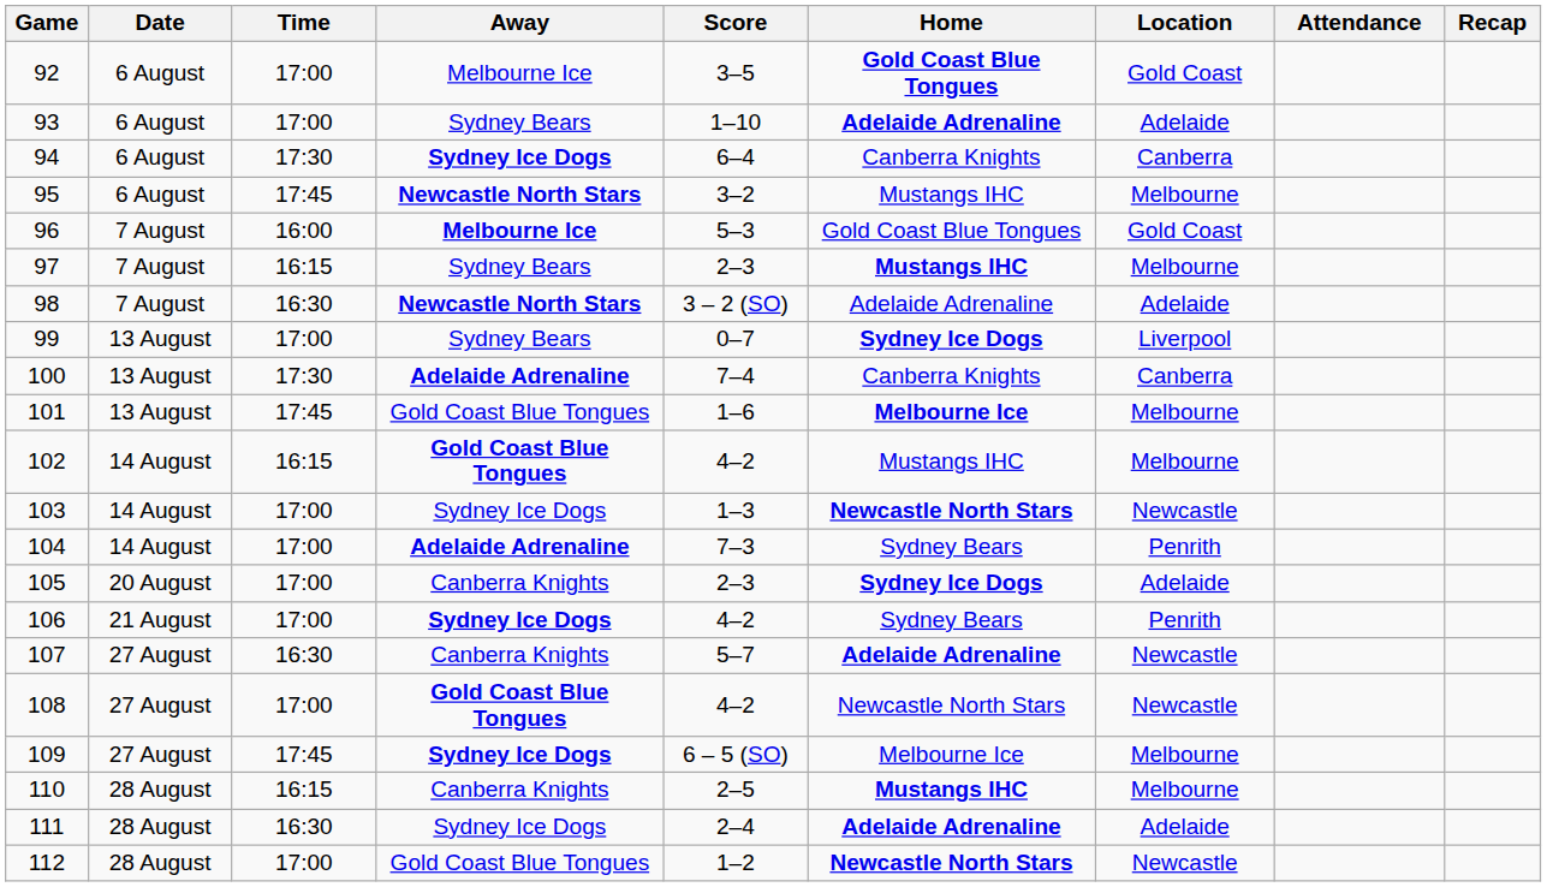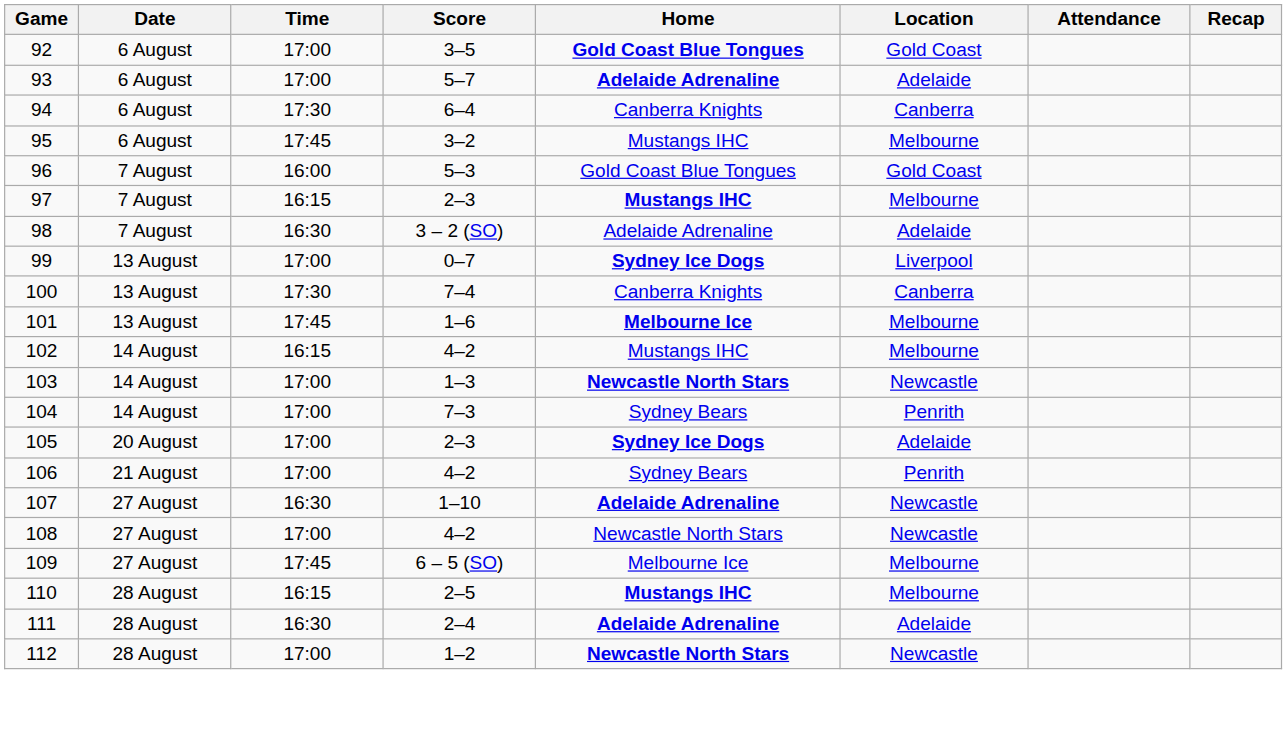 <table class="wikitable" width="85%" style="margin: 1em auto 1em auto">
 <tr>
 <th width="1%">Game</th>
 <th width="6%">Date</th>
 <th width="6%">Time</th>
-<th width="12%">Away</th>
 <th width="6%">Score</th>
 <th width="12%">Home</th>
 <th width="7%">Location</th>
 <th width="4%">Attendance</th>
 <th width="2%">Recap</th>
 </tr>
 <tr align="center">
 <td>92</td>
 <td>6 August</td>
 <td>17:00</td>
-<td><a href='#'>Melbourne Ice</a></td>
 <td>3–5</td>
 <td><strong><a href='#'>Gold Coast Blue Tongues</a></strong></td>
 <td><a href='#'>Gold Coast</a></td>
 <td></td>
 <td></td>
 </tr>
 <tr align="center">
 <td>93</td>
 <td>6 August</td>
 <td>17:00</td>
-<td><a href='#'>Sydney Bears</a></td>
-<td>1–10</td>
+<td>5–7</td>
 <td><strong><a href='#'>Adelaide Adrenaline</a></strong></td>
 <td><a href='#'>Adelaide</a></td>
 <td></td>
 <td></td>
 </tr>
 <tr align="center">
 <td>94</td>
 <td>6 August</td>
 <td>17:30</td>
-<td><strong><a href='#'>Sydney Ice Dogs</a></strong></td>
 <td>6–4</td>
 <td><a href='#'>Canberra Knights</a></td>
 <td><a href='#'>Canberra</a></td>
 <td></td>
 <td></td>
 </tr>
 <tr align="center">
 <td>95</td>
 <td>6 August</td>
 <td>17:45</td>
-<td><strong><a href='#'>Newcastle North Stars</a></strong></td>
 <td>3–2</td>
 <td><a href='#'>Mustangs IHC</a></td>
 <td><a href='#'>Melbourne</a></td>
 <td></td>
 <td></td>
 </tr>
 <tr align="center">
 <td>96</td>
 <td>7 August</td>
 <td>16:00</td>
-<td><strong><a href='#'>Melbourne Ice</a></strong></td>
 <td>5–3</td>
 <td><a href='#'>Gold Coast Blue Tongues</a></td>
 <td><a href='#'>Gold Coast</a></td>
 <td></td>
 <td></td>
 </tr>
 <tr align="center">
 <td>97</td>
 <td>7 August</td>
 <td>16:15</td>
-<td><a href='#'>Sydney Bears</a></td>
 <td>2–3</td>
 <td><strong><a href='#'>Mustangs IHC</a></strong></td>
 <td><a href='#'>Melbourne</a></td>
 <td></td>
 <td></td>
 </tr>
 <tr align="center">
 <td>98</td>
 <td>7 August</td>
 <td>16:30</td>
-<td><strong><a href='#'>Newcastle North Stars</a></strong></td>
 <td>3 – 2 (<a href='#'>SO</a>)</td>
 <td><a href='#'>Adelaide Adrenaline</a></td>
 <td><a href='#'>Adelaide</a></td>
 <td></td>
 <td></td>
 </tr>
 <tr align="center">
 <td>99</td>
 <td>13 August</td>
 <td>17:00</td>
-<td><a href='#'>Sydney Bears</a></td>
 <td>0–7</td>
 <td><strong><a href='#'>Sydney Ice Dogs</a></strong></td>
 <td><a href='#'>Liverpool</a></td>
 <td></td>
 <td></td>
 </tr>
 <tr align="center">
 <td>100</td>
 <td>13 August</td>
 <td>17:30</td>
-<td><strong><a href='#'>Adelaide Adrenaline</a></strong></td>
 <td>7–4</td>
 <td><a href='#'>Canberra Knights</a></td>
 <td><a href='#'>Canberra</a></td>
 <td></td>
 <td></td>
 </tr>
 <tr align="center">
 <td>101</td>
 <td>13 August</td>
 <td>17:45</td>
-<td><a href='#'>Gold Coast Blue Tongues</a></td>
 <td>1–6</td>
 <td><strong><a href='#'>Melbourne Ice</a></strong></td>
 <td><a href='#'>Melbourne</a></td>
 <td></td>
 <td></td>
 </tr>
 <tr align="center">
 <td>102</td>
 <td>14 August</td>
 <td>16:15</td>
-<td><strong><a href='#'>Gold Coast Blue Tongues</a></strong></td>
 <td>4–2</td>
 <td><a href='#'>Mustangs IHC</a></td>
 <td><a href='#'>Melbourne</a></td>
 <td></td>
 <td></td>
 </tr>
 <tr align="center">
 <td>103</td>
 <td>14 August</td>
 <td>17:00</td>
-<td><a href='#'>Sydney Ice Dogs</a></td>
 <td>1–3</td>
 <td><strong><a href='#'>Newcastle North Stars</a></strong></td>
 <td><a href='#'>Newcastle</a></td>
 <td></td>
 <td></td>
 </tr>
 <tr align="center">
 <td>104</td>
 <td>14 August</td>
 <td>17:00</td>
-<td><strong><a href='#'>Adelaide Adrenaline</a></strong></td>
 <td>7–3</td>
 <td><a href='#'>Sydney Bears</a></td>
 <td><a href='#'>Penrith</a></td>
 <td></td>
 <td></td>
 </tr>
 <tr align="center">
 <td>105</td>
 <td>20 August</td>
 <td>17:00</td>
-<td><a href='#'>Canberra Knights</a></td>
 <td>2–3</td>
 <td><strong><a href='#'>Sydney Ice Dogs</a></strong></td>
 <td><a href='#'>Adelaide</a></td>
 <td></td>
 <td></td>
 </tr>
 <tr align="center">
 <td>106</td>
 <td>21 August</td>
 <td>17:00</td>
-<td><strong><a href='#'>Sydney Ice Dogs</a></strong></td>
 <td>4–2</td>
 <td><a href='#'>Sydney Bears</a></td>
 <td><a href='#'>Penrith</a></td>
 <td></td>
 <td></td>
 </tr>
 <tr align="center">
 <td>107</td>
 <td>27 August</td>
 <td>16:30</td>
-<td><a href='#'>Canberra Knights</a></td>
-<td>5–7</td>
+<td>1–10</td>
 <td><strong><a href='#'>Adelaide Adrenaline</a></strong></td>
 <td><a href='#'>Newcastle</a></td>
 <td></td>
 <td></td>
 </tr>
 <tr align="center">
 <td>108</td>
 <td>27 August</td>
 <td>17:00</td>
-<td><strong><a href='#'>Gold Coast Blue Tongues</a></strong></td>
 <td>4–2</td>
 <td><a href='#'>Newcastle North Stars</a></td>
 <td><a href='#'>Newcastle</a></td>
 <td></td>
 <td></td>
 </tr>
 <tr align="center">
 <td>109</td>
 <td>27 August</td>
 <td>17:45</td>
-<td><strong><a href='#'>Sydney Ice Dogs</a></strong></td>
 <td>6 – 5 (<a href='#'>SO</a>)</td>
 <td><a href='#'>Melbourne Ice</a></td>
 <td><a href='#'>Melbourne</a></td>
 <td></td>
 <td></td>
 </tr>
 <tr align="center">
 <td>110</td>
 <td>28 August</td>
 <td>16:15</td>
-<td><a href='#'>Canberra Knights</a></td>
 <td>2–5</td>
 <td><strong><a href='#'>Mustangs IHC</a></strong></td>
 <td><a href='#'>Melbourne</a></td>
 <td></td>
 <td></td>
 </tr>
 <tr align="center">
 <td>111</td>
 <td>28 August</td>
 <td>16:30</td>
-<td><a href='#'>Sydney Ice Dogs</a></td>
 <td>2–4</td>
 <td><strong><a href='#'>Adelaide Adrenaline</a></strong></td>
 <td><a href='#'>Adelaide</a></td>
 <td></td>
 <td></td>
 </tr>
 <tr align="center">
 <td>112</td>
 <td>28 August</td>
 <td>17:00</td>
-<td><a href='#'>Gold Coast Blue Tongues</a></td>
 <td>1–2</td>
 <td><strong><a href='#'>Newcastle North Stars</a></strong></td>
 <td><a href='#'>Newcastle</a></td>
 <td></td>
 <td></td>
 </tr>
 </table>
